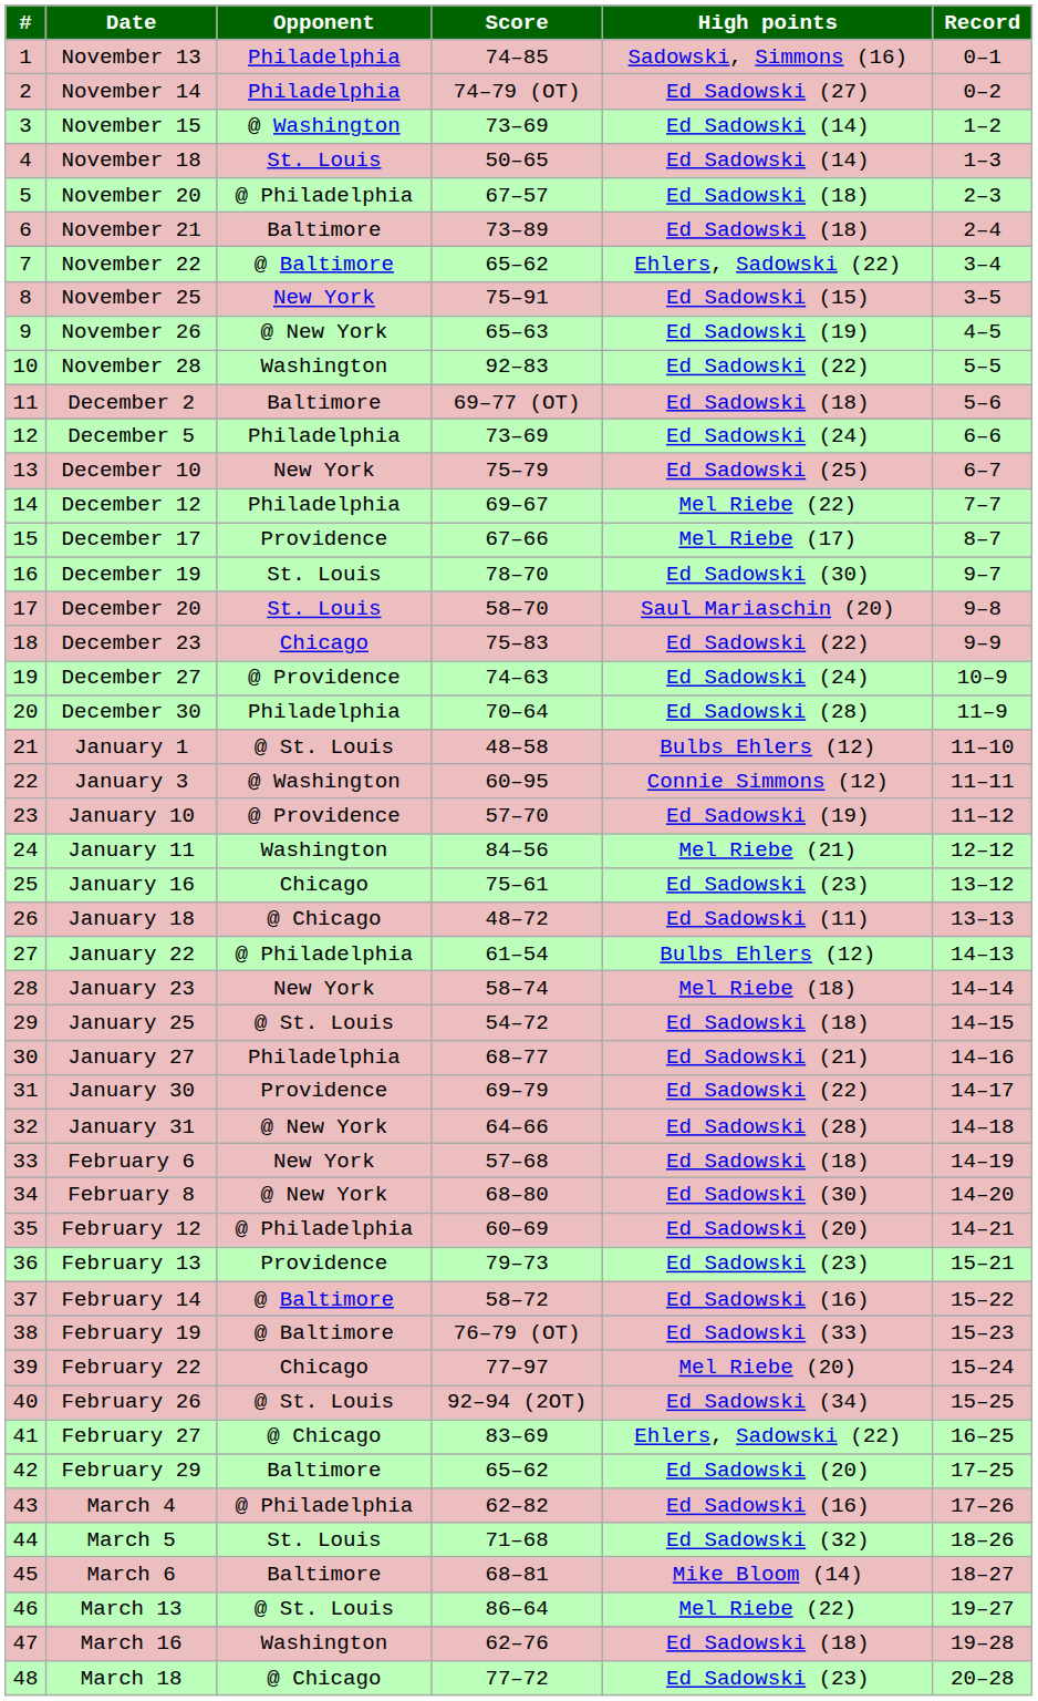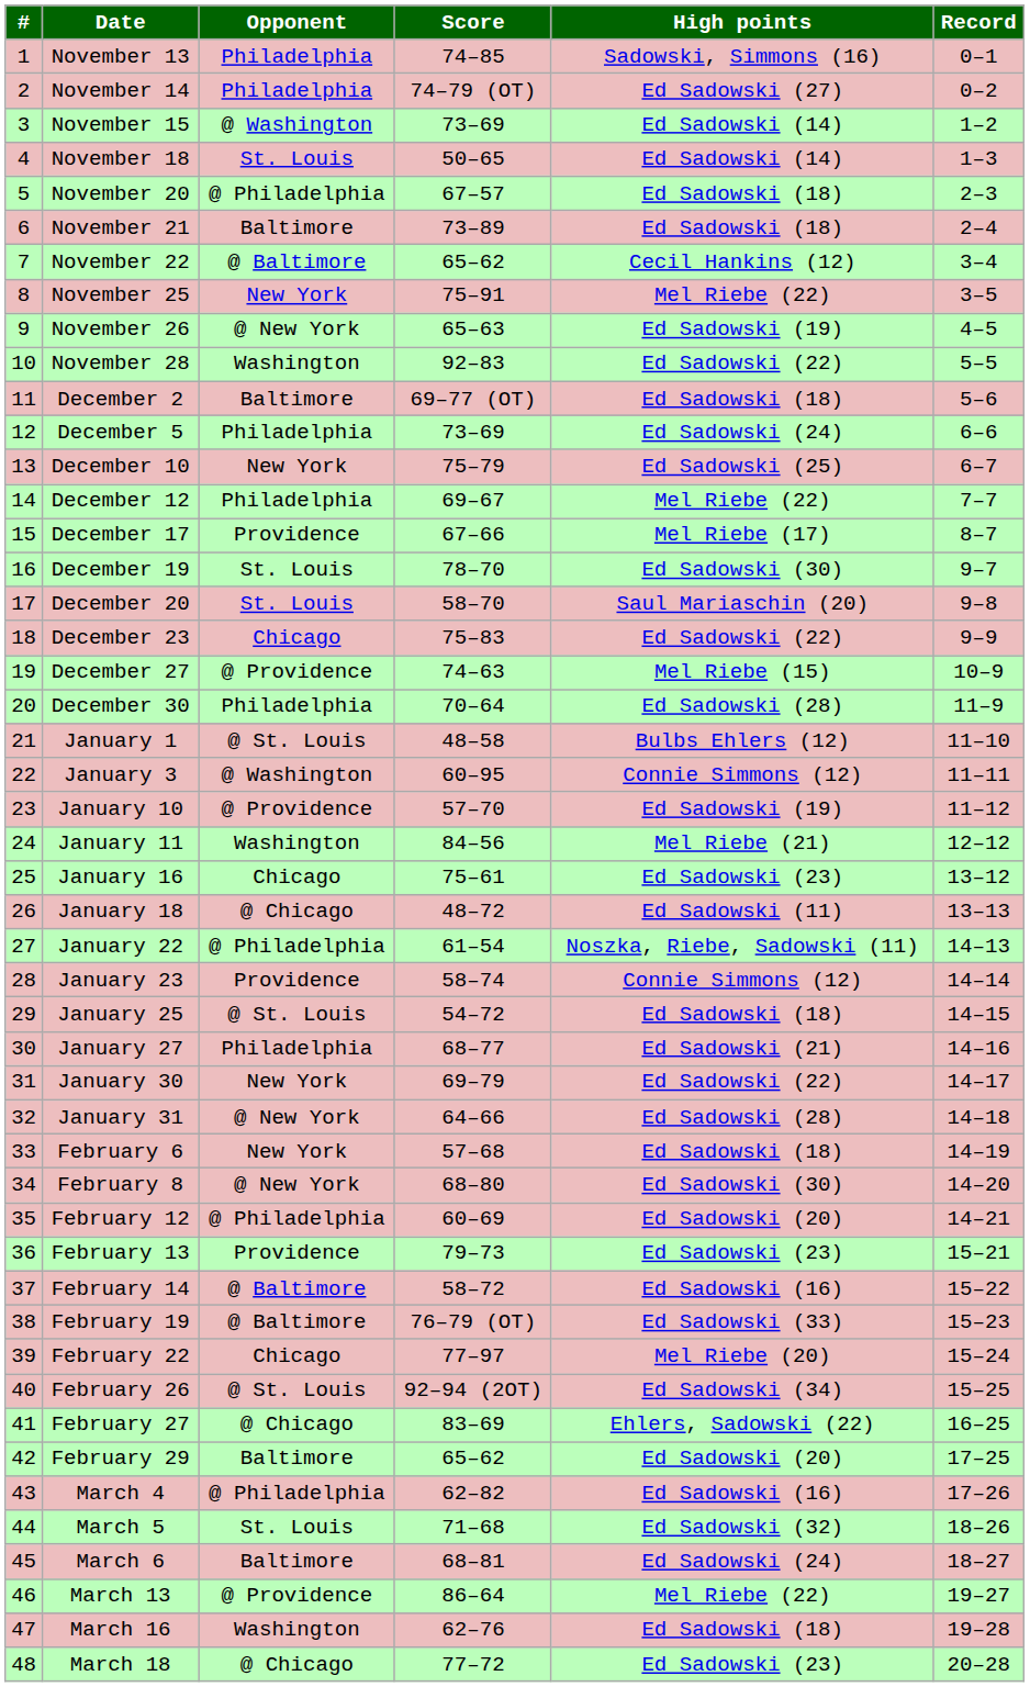 <table class="wikitable" width="50%">
 <tr align="center"  style="background:#006400;color:white;">
 <td><strong>#</strong></td>
 <td><strong>Date</strong></td>
 <td><strong>Opponent</strong></td>
 <td><strong>Score</strong></td>
 <td><strong>High points</strong></td>
 <td><strong>Record</strong></td>
 </tr>
 <tr align="center" bgcolor="edbebf">
 <td>1</td>
 <td>November 13</td>
 <td><a href='#'>Philadelphia</a></td>
 <td>74–85</td>
 <td><a href='#'>Sadowski</a>, <a href='#'>Simmons</a> (16)</td>
 <td>0–1</td>
 </tr>
 <tr align="center" bgcolor="edbebf">
 <td>2</td>
 <td>November 14</td>
 <td><a href='#'>Philadelphia</a></td>
 <td>74–79 (OT)</td>
 <td><a href='#'>Ed Sadowski</a> (27)</td>
 <td>0–2</td>
 </tr>
 <tr align="center" bgcolor="bbffbb">
 <td>3</td>
 <td>November 15</td>
 <td>@ <a href='#'>Washington</a></td>
 <td>73–69</td>
 <td><a href='#'>Ed Sadowski</a> (14)</td>
 <td>1–2</td>
 </tr>
 <tr align="center" bgcolor="edbebf">
 <td>4</td>
 <td>November 18</td>
 <td><a href='#'>St. Louis</a></td>
 <td>50–65</td>
 <td><a href='#'>Ed Sadowski</a> (14)</td>
 <td>1–3</td>
 </tr>
 <tr align="center" bgcolor="bbffbb">
 <td>5</td>
 <td>November 20</td>
 <td>@ Philadelphia</td>
 <td>67–57</td>
 <td><a href='#'>Ed Sadowski</a> (18)</td>
 <td>2–3</td>
 </tr>
 <tr align="center" bgcolor="edbebf">
 <td>6</td>
 <td>November 21</td>
 <td>Baltimore</td>
 <td>73–89</td>
 <td><a href='#'>Ed Sadowski</a> (18)</td>
 <td>2–4</td>
 </tr>
 <tr align="center" bgcolor="bbffbb">
 <td>7</td>
 <td>November 22</td>
 <td>@ <a href='#'>Baltimore</a></td>
 <td>65–62</td>
-<td><a href='#'>Ehlers</a>, <a href='#'>Sadowski</a> (22)</td>
+<td><a href='#'>Cecil Hankins</a> (12)</td>
 <td>3–4</td>
 </tr>
 <tr align="center" bgcolor="edbebf">
 <td>8</td>
 <td>November 25</td>
 <td><a href='#'>New York</a></td>
 <td>75–91</td>
-<td><a href='#'>Ed Sadowski</a> (15)</td>
+<td><a href='#'>Mel Riebe</a> (22)</td>
 <td>3–5</td>
 </tr>
 <tr align="center" bgcolor="bbffbb">
 <td>9</td>
 <td>November 26</td>
 <td>@ New York</td>
 <td>65–63</td>
 <td><a href='#'>Ed Sadowski</a> (19)</td>
 <td>4–5</td>
 </tr>
 <tr align="center" bgcolor="bbffbb">
 <td>10</td>
 <td>November 28</td>
 <td>Washington</td>
 <td>92–83</td>
 <td><a href='#'>Ed Sadowski</a> (22)</td>
 <td>5–5</td>
 </tr>
 <tr align="center" bgcolor="edbebf">
 <td>11</td>
 <td>December 2</td>
 <td>Baltimore</td>
 <td>69–77 (OT)</td>
 <td><a href='#'>Ed Sadowski</a> (18)</td>
 <td>5–6</td>
 </tr>
 <tr align="center" bgcolor="bbffbb">
 <td>12</td>
 <td>December 5</td>
 <td>Philadelphia</td>
 <td>73–69</td>
 <td><a href='#'>Ed Sadowski</a> (24)</td>
 <td>6–6</td>
 </tr>
 <tr align="center" bgcolor="edbebf">
 <td>13</td>
 <td>December 10</td>
 <td>New York</td>
 <td>75–79</td>
 <td><a href='#'>Ed Sadowski</a> (25)</td>
 <td>6–7</td>
 </tr>
 <tr align="center" bgcolor="bbffbb">
 <td>14</td>
 <td>December 12</td>
 <td>Philadelphia</td>
 <td>69–67</td>
 <td><a href='#'>Mel Riebe</a> (22)</td>
 <td>7–7</td>
 </tr>
 <tr align="center" bgcolor="bbffbb">
 <td>15</td>
 <td>December 17</td>
 <td>Providence</td>
 <td>67–66</td>
 <td><a href='#'>Mel Riebe</a> (17)</td>
 <td>8–7</td>
 </tr>
 <tr align="center" bgcolor="bbffbb">
 <td>16</td>
 <td>December 19</td>
 <td>St. Louis</td>
 <td>78–70</td>
 <td><a href='#'>Ed Sadowski</a> (30)</td>
 <td>9–7</td>
 </tr>
 <tr align="center" bgcolor="edbebf">
 <td>17</td>
 <td>December 20</td>
 <td><a href='#'>St. Louis</a></td>
 <td>58–70</td>
 <td><a href='#'>Saul Mariaschin</a> (20)</td>
 <td>9–8</td>
 </tr>
 <tr align="center" bgcolor="edbebf">
 <td>18</td>
 <td>December 23</td>
 <td><a href='#'>Chicago</a></td>
 <td>75–83</td>
 <td><a href='#'>Ed Sadowski</a> (22)</td>
 <td>9–9</td>
 </tr>
 <tr align="center" bgcolor="bbffbb">
 <td>19</td>
 <td>December 27</td>
 <td>@ Providence</td>
 <td>74–63</td>
-<td><a href='#'>Ed Sadowski</a> (24)</td>
+<td><a href='#'>Mel Riebe</a> (15)</td>
 <td>10–9</td>
 </tr>
 <tr align="center" bgcolor="bbffbb">
 <td>20</td>
 <td>December 30</td>
 <td>Philadelphia</td>
 <td>70–64</td>
 <td><a href='#'>Ed Sadowski</a> (28)</td>
 <td>11–9</td>
 </tr>
 <tr align="center" bgcolor="edbebf">
 <td>21</td>
 <td>January 1</td>
 <td>@ St. Louis</td>
 <td>48–58</td>
 <td><a href='#'>Bulbs Ehlers</a> (12)</td>
 <td>11–10</td>
 </tr>
 <tr align="center" bgcolor="edbebf">
 <td>22</td>
 <td>January 3</td>
 <td>@ Washington</td>
 <td>60–95</td>
 <td><a href='#'>Connie Simmons</a> (12)</td>
 <td>11–11</td>
 </tr>
 <tr align="center" bgcolor="edbebf">
 <td>23</td>
 <td>January 10</td>
 <td>@ Providence</td>
 <td>57–70</td>
 <td><a href='#'>Ed Sadowski</a> (19)</td>
 <td>11–12</td>
 </tr>
 <tr align="center" bgcolor="bbffbb">
 <td>24</td>
 <td>January 11</td>
 <td>Washington</td>
 <td>84–56</td>
 <td><a href='#'>Mel Riebe</a> (21)</td>
 <td>12–12</td>
 </tr>
 <tr align="center" bgcolor="bbffbb">
 <td>25</td>
 <td>January 16</td>
 <td>Chicago</td>
 <td>75–61</td>
 <td><a href='#'>Ed Sadowski</a> (23)</td>
 <td>13–12</td>
 </tr>
 <tr align="center" bgcolor="edbebf">
 <td>26</td>
 <td>January 18</td>
 <td>@ Chicago</td>
 <td>48–72</td>
 <td><a href='#'>Ed Sadowski</a> (11)</td>
 <td>13–13</td>
 </tr>
 <tr align="center" bgcolor="bbffbb">
 <td>27</td>
 <td>January 22</td>
 <td>@ Philadelphia</td>
 <td>61–54</td>
-<td><a href='#'>Bulbs Ehlers</a> (12)</td>
+<td><a href='#'>Noszka</a>, <a href='#'>Riebe</a>, <a href='#'>Sadowski</a> (11)</td>
 <td>14–13</td>
 </tr>
 <tr align="center" bgcolor="edbebf">
 <td>28</td>
 <td>January 23</td>
-<td>New York</td>
+<td>Providence</td>
 <td>58–74</td>
-<td><a href='#'>Mel Riebe</a> (18)</td>
+<td><a href='#'>Connie Simmons</a> (12)</td>
 <td>14–14</td>
 </tr>
 <tr align="center" bgcolor="edbebf">
 <td>29</td>
 <td>January 25</td>
 <td>@ St. Louis</td>
 <td>54–72</td>
 <td><a href='#'>Ed Sadowski</a> (18)</td>
 <td>14–15</td>
 </tr>
 <tr align="center" bgcolor="edbebf">
 <td>30</td>
 <td>January 27</td>
 <td>Philadelphia</td>
 <td>68–77</td>
 <td><a href='#'>Ed Sadowski</a> (21)</td>
 <td>14–16</td>
 </tr>
 <tr align="center" bgcolor="edbebf">
 <td>31</td>
 <td>January 30</td>
-<td>Providence</td>
+<td>New York</td>
 <td>69–79</td>
 <td><a href='#'>Ed Sadowski</a> (22)</td>
 <td>14–17</td>
 </tr>
 <tr align="center" bgcolor="edbebf">
 <td>32</td>
 <td>January 31</td>
 <td>@ New York</td>
 <td>64–66</td>
 <td><a href='#'>Ed Sadowski</a> (28)</td>
 <td>14–18</td>
 </tr>
 <tr align="center" bgcolor="edbebf">
 <td>33</td>
 <td>February 6</td>
 <td>New York</td>
 <td>57–68</td>
 <td><a href='#'>Ed Sadowski</a> (18)</td>
 <td>14–19</td>
 </tr>
 <tr align="center" bgcolor="edbebf">
 <td>34</td>
 <td>February 8</td>
 <td>@ New York</td>
 <td>68–80</td>
 <td><a href='#'>Ed Sadowski</a> (30)</td>
 <td>14–20</td>
 </tr>
 <tr align="center" bgcolor="edbebf">
 <td>35</td>
 <td>February 12</td>
 <td>@ Philadelphia</td>
 <td>60–69</td>
 <td><a href='#'>Ed Sadowski</a> (20)</td>
 <td>14–21</td>
 </tr>
 <tr align="center" bgcolor="bbffbb">
 <td>36</td>
 <td>February 13</td>
 <td>Providence</td>
 <td>79–73</td>
 <td><a href='#'>Ed Sadowski</a> (23)</td>
 <td>15–21</td>
 </tr>
 <tr align="center" bgcolor="edbebf">
 <td>37</td>
 <td>February 14</td>
 <td>@ <a href='#'>Baltimore</a></td>
 <td>58–72</td>
 <td><a href='#'>Ed Sadowski</a> (16)</td>
 <td>15–22</td>
 </tr>
 <tr align="center" bgcolor="edbebf">
 <td>38</td>
 <td>February 19</td>
 <td>@ Baltimore</td>
 <td>76–79 (OT)</td>
 <td><a href='#'>Ed Sadowski</a> (33)</td>
 <td>15–23</td>
 </tr>
 <tr align="center" bgcolor="edbebf">
 <td>39</td>
 <td>February 22</td>
 <td>Chicago</td>
 <td>77–97</td>
 <td><a href='#'>Mel Riebe</a> (20)</td>
 <td>15–24</td>
 </tr>
 <tr align="center" bgcolor="edbebf">
 <td>40</td>
 <td>February 26</td>
 <td>@ St. Louis</td>
 <td>92–94 (2OT)</td>
 <td><a href='#'>Ed Sadowski</a> (34)</td>
 <td>15–25</td>
 </tr>
 <tr align="center" bgcolor="bbffbb">
 <td>41</td>
 <td>February 27</td>
 <td>@ Chicago</td>
 <td>83–69</td>
 <td><a href='#'>Ehlers</a>, <a href='#'>Sadowski</a> (22)</td>
 <td>16–25</td>
 </tr>
 <tr align="center" bgcolor="bbffbb">
 <td>42</td>
 <td>February 29</td>
 <td>Baltimore</td>
 <td>65–62</td>
 <td><a href='#'>Ed Sadowski</a> (20)</td>
 <td>17–25</td>
 </tr>
 <tr align="center" bgcolor="edbebf">
 <td>43</td>
 <td>March 4</td>
 <td>@ Philadelphia</td>
 <td>62–82</td>
 <td><a href='#'>Ed Sadowski</a> (16)</td>
 <td>17–26</td>
 </tr>
 <tr align="center" bgcolor="bbffbb">
 <td>44</td>
 <td>March 5</td>
 <td>St. Louis</td>
 <td>71–68</td>
 <td><a href='#'>Ed Sadowski</a> (32)</td>
 <td>18–26</td>
 </tr>
 <tr align="center" bgcolor="edbebf">
 <td>45</td>
 <td>March 6</td>
 <td>Baltimore</td>
 <td>68–81</td>
-<td><a href='#'>Mike Bloom</a> (14)</td>
+<td><a href='#'>Ed Sadowski</a> (24)</td>
 <td>18–27</td>
 </tr>
 <tr align="center" bgcolor="bbffbb">
 <td>46</td>
 <td>March 13</td>
-<td>@ St. Louis</td>
+<td>@ Providence</td>
 <td>86–64</td>
 <td><a href='#'>Mel Riebe</a> (22)</td>
 <td>19–27</td>
 </tr>
 <tr align="center" bgcolor="edbebf">
 <td>47</td>
 <td>March 16</td>
 <td>Washington</td>
 <td>62–76</td>
 <td><a href='#'>Ed Sadowski</a> (18)</td>
 <td>19–28</td>
 </tr>
 <tr align="center" bgcolor="bbffbb">
 <td>48</td>
 <td>March 18</td>
 <td>@ Chicago</td>
 <td>77–72</td>
 <td><a href='#'>Ed Sadowski</a> (23)</td>
 <td>20–28</td>
 </tr>
 </table>
